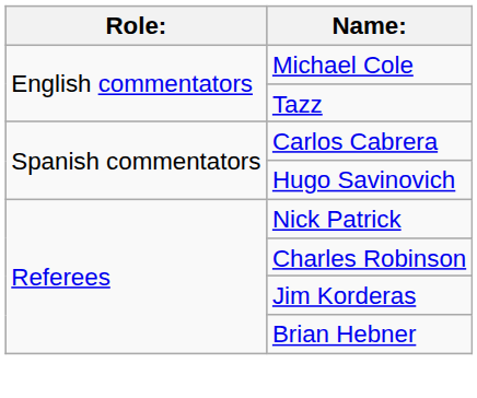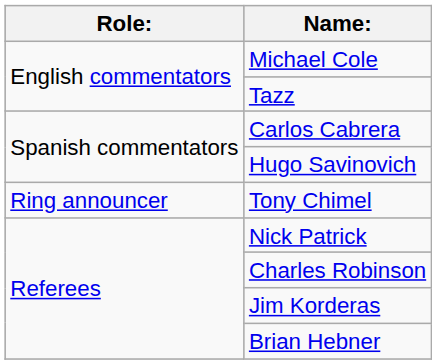 <table class=wikitable style="font-size:90%; margin: 0.5em 0 0.5em 1em; float: right; clear: right;">
 <tr>
 <th>Role:</th>
 <th>Name:</th>
 </tr>
 <tr>
 <td rowspan=2>English <a href='#'>commentators</a></td>
 <td><a href='#'>Michael Cole</a></td>
 </tr>
 <tr>
 <td><a href='#'>Tazz</a></td>
 </tr>
 <tr>
 <td rowspan=2>Spanish commentators</td>
 <td><a href='#'>Carlos Cabrera</a></td>
 </tr>
 <tr>
 <td><a href='#'>Hugo Savinovich</a></td>
 </tr>
 <tr>
+<td><a href='#'>Ring announcer</a></td>
+<td><a href='#'>Tony Chimel</a></td>
+</tr>
+<tr>
 <td rowspan=4><a href='#'>Referees</a></td>
 <td><a href='#'>Nick Patrick</a></td>
 </tr>
 <tr>
 <td><a href='#'>Charles Robinson</a></td>
 </tr>
 <tr>
 <td><a href='#'>Jim Korderas</a></td>
 </tr>
 <tr>
 <td><a href='#'>Brian Hebner</a></td>
 </tr>
 </table>
